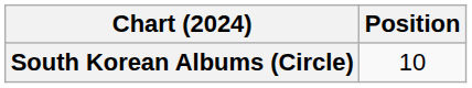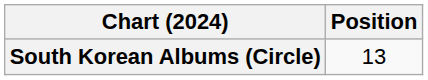 <table class="wikitable sortable plainrowheaders" style="text-align:center">
 <tr>
 <th scope="col">Chart (2024)</th>
 <th scope="col">Position</th>
 </tr>
 <tr>
 <th scope="row">South Korean Albums (Circle)</th>
-<td>10</td>
+<td>13</td>
 </tr>
 </table>
